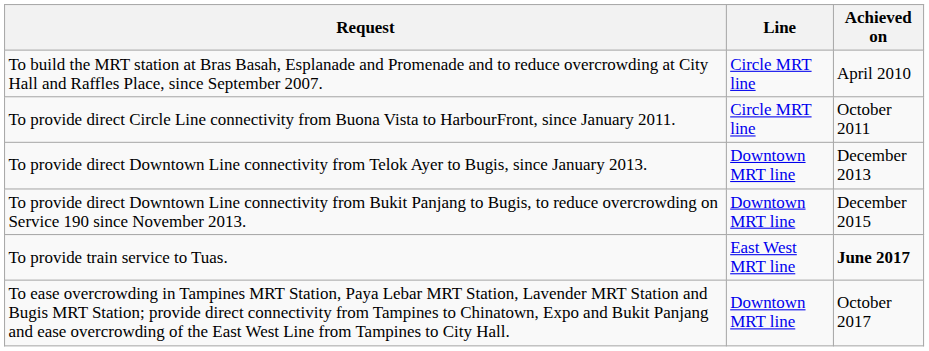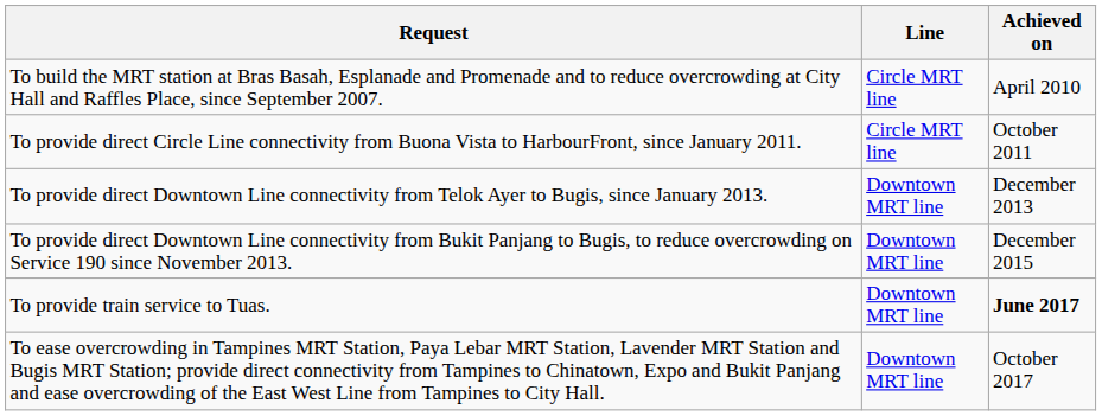 <table class="wikitable">
 <tr>
 <th>Request</th>
 <th>Line</th>
 <th>Achieved on</th>
 </tr>
 <tr>
 <td>To build the MRT station at Bras Basah, Esplanade and Promenade and to reduce overcrowding at City Hall and Raffles Place, since September 2007.</td>
 <td><a href='#'>Circle MRT line</a></td>
 <td>April 2010</td>
 </tr>
 <tr>
 <td>To provide direct Circle Line connectivity from Buona Vista to HarbourFront, since January 2011.</td>
 <td><a href='#'>Circle MRT line</a></td>
 <td>October 2011</td>
 </tr>
 <tr>
 <td>To provide direct Downtown Line connectivity from Telok Ayer to Bugis, since January 2013.</td>
 <td><a href='#'>Downtown MRT line</a></td>
 <td>December 2013</td>
 </tr>
 <tr>
 <td>To provide direct Downtown Line connectivity from Bukit Panjang to Bugis, to reduce overcrowding on Service 190 since November 2013.</td>
 <td><a href='#'>Downtown MRT line</a></td>
 <td>December 2015</td>
 </tr>
 <tr>
 <td>To provide train service to Tuas.</td>
-<td><a href='#'>East West MRT line</a></td>
+<td><a href='#'>Downtown MRT line</a></td>
 <td><strong>June 2017</strong></td>
 </tr>
 <tr>
 <td>To ease overcrowding in Tampines MRT Station, Paya Lebar MRT Station, Lavender MRT Station and Bugis MRT Station; provide direct connectivity from Tampines to Chinatown, Expo and Bukit Panjang and ease overcrowding of the East West Line from Tampines to City Hall.</td>
 <td><a href='#'>Downtown MRT line</a></td>
 <td>October 2017</td>
 </tr>
 </table>
